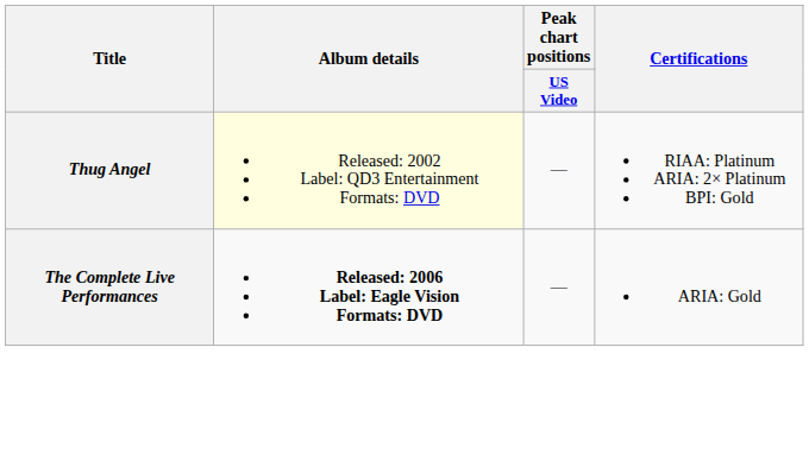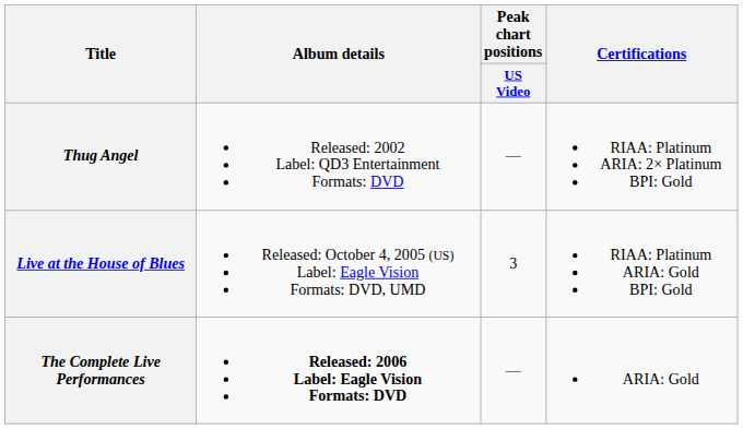 <table class="wikitable plainrowheaders" style="text-align:center;">
 <tr>
 <th scope="col" rowspan="2" style="width:12em;">Title</th>
 <th scope="col" rowspan="2" style="width:18em;">Album details</th>
 <th scope="col">Peak chart positions</th>
 <th scope="col" rowspan="2" style="width:12em;"><a href='#'>Certifications</a></th>
 </tr>
 <tr>
 <th scope="col" style="width:2.9em;font-size:90%;"><a href='#'>US<br>Video</a><br></th>
 </tr>
 <tr>
 <th scope="row"><em>Thug Angel</em></th>
-<td style="background: lightyellow;"><br><ul><li>Released: 2002</li><li>Label: QD3 Entertainment</li><li>Formats: <a href='#'>DVD</a></li></ul></td>
+<td><br><ul><li>Released: 2002</li><li>Label: QD3 Entertainment</li><li>Formats: <a href='#'>DVD</a></li></ul></td>
 <td>—</td>
 <td><br><ul><li>RIAA: Platinum</li><li>ARIA: 2× Platinum</li><li>BPI: Gold</li></ul></td>
+</tr>
+<tr>
+<th scope="row"><em><a href='#'>Live at the House of Blues</a></em></th>
+<td><br><ul><li>Released: October 4, 2005 <small>(US)</small></li><li>Label: <a href='#'>Eagle Vision</a></li><li>Formats: DVD, UMD</li></ul></td>
+<td>3</td>
+<td><br><ul><li>RIAA: Platinum</li><li>ARIA: Gold</li><li>BPI: Gold</li></ul></td>
 </tr>
 <tr>
 <th scope="row"><em>The Complete Live Performances</em></th>
 <td><strong><br><ul><li>Released: 2006</li><li>Label: Eagle Vision</li><li>Formats: DVD</li></ul></strong></td>
 <td>—</td>
 <td><br><ul><li>ARIA: Gold</li></ul></td>
 </tr>
 </table>
